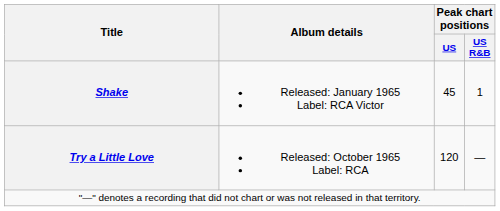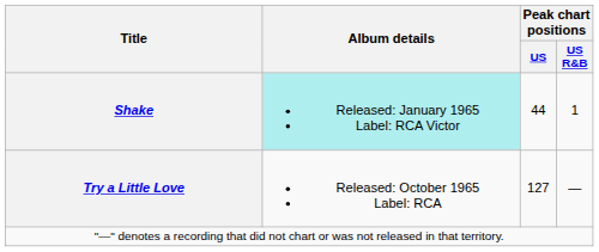 <table class="wikitable plainrowheaders" style="text-align:center;">
 <tr>
 <th scope="col" rowspan="2" style="width:19em;">Title</th>
 <th scope="col" rowspan="2" style="width:19em;">Album details</th>
 <th scope="col" colspan="2">Peak chart positions</th>
 </tr>
 <tr>
 <th scope="col" style="width:2.6em;font-size:90%;"><a href='#'>US</a><br></th>
 <th scope="col" style="width:2.6em;font-size:90%;"><a href='#'>US R&B</a><br></th>
 </tr>
 <tr>
 <th scope="row"><em><a href='#'>Shake</a></em></th>
-<td><br><ul><li>Released: January 1965</li><li>Label: RCA Victor</li></ul></td>
-<td>45</td>
+<td style="background: paleturquoise;"><br><ul><li>Released: January 1965</li><li>Label: RCA Victor</li></ul></td>
+<td>44</td>
 <td>1</td>
 </tr>
 <tr>
 <th scope="row"><em><a href='#'>Try a Little Love</a></em></th>
 <td><br><ul><li>Released: October 1965</li><li>Label: RCA</li></ul></td>
-<td>120</td>
+<td>127</td>
 <td>—</td>
 </tr>
 <tr>
 <td colspan="13" style="font-size:90%">"—" denotes a recording that did not chart or was not released in that territory.</td>
 </tr>
 </table>
